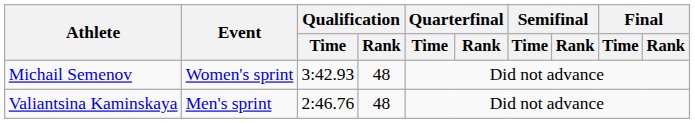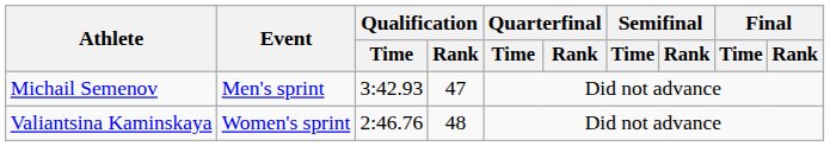 <table class="wikitable" style="font-size:90%">
 <tr>
 <th rowspan="2">Athlete</th>
 <th rowspan="2">Event</th>
 <th colspan="2">Qualification</th>
 <th colspan="2">Quarterfinal</th>
 <th colspan="2">Semifinal</th>
 <th colspan="2">Final</th>
 </tr>
 <tr style="font-size:95%">
 <th>Time</th>
 <th>Rank</th>
 <th>Time</th>
 <th>Rank</th>
 <th>Time</th>
 <th>Rank</th>
 <th>Time</th>
 <th>Rank</th>
 </tr>
 <tr align=center>
 <td align=left><a href='#'>Michail Semenov</a></td>
-<td align=left><a href='#'>Women's sprint</a></td>
+<td align=left><a href='#'>Men's sprint</a></td>
 <td>3:42.93</td>
-<td>48</td>
+<td>47</td>
 <td colspan=6>Did not advance</td>
 </tr>
 <tr align=center>
 <td align=left><a href='#'>Valiantsina Kaminskaya</a></td>
-<td align=left><a href='#'>Men's sprint</a></td>
+<td align=left><a href='#'>Women's sprint</a></td>
 <td>2:46.76</td>
 <td>48</td>
 <td colspan=6>Did not advance</td>
 </tr>
 </table>
